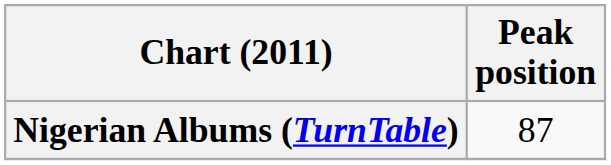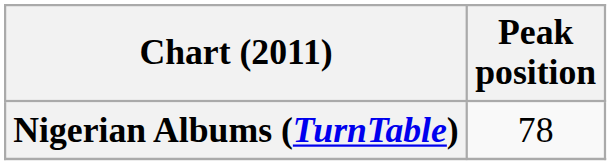 <table class="wikitable sortable plainrowheaders" style="text-align:center">
 <tr>
 <th scope="col">Chart (2011)</th>
 <th scope="col">Peak<br>position</th>
 </tr>
 <tr>
 <th scope="row">Nigerian Albums (<a href='#'><em>TurnTable</em></a>)</th>
-<td>87</td>
+<td>78</td>
 </tr>
 <tr>
 </tr>
 </table>
